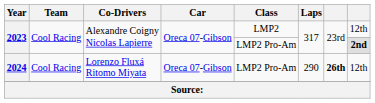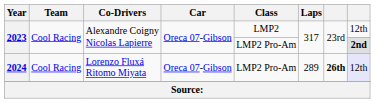 <table class="wikitable" style="text-align:center; font-size:90%">
 <tr>
 <th>Year</th>
 <th>Team</th>
 <th>Co-Drivers</th>
 <th>Car</th>
 <th>Class</th>
 <th>Laps</th>
 <th></th>
 <th></th>
 </tr>
 <tr>
 <th rowspan="2"><a href='#'>2023</a></th>
 <td align="left" rowspan="2" nowrap> <a href='#'>Cool Racing</a></td>
 <td align="left" rowspan="2" nowrap> Alexandre Coigny<br> <a href='#'>Nicolas Lapierre</a></td>
 <td align="left" rowspan="2" nowrap><a href='#'>Oreca 07</a>-<a href='#'>Gibson</a></td>
 <td>LMP2</td>
 <td rowspan="2">317</td>
 <td rowspan="2">23rd</td>
 <td>12th</td>
 </tr>
 <tr>
 <td>LMP2 Pro-Am</td>
 <td style="background:#DFDFDF;"><strong>2nd</strong></td>
 </tr>
 <tr>
 <th><a href='#'>2024</a></th>
 <td align="left" nowrap> <a href='#'>Cool Racing</a></td>
 <td align="left" nowrap> <a href='#'>Lorenzo Fluxá</a><br> <a href='#'>Ritomo Miyata</a></td>
 <td align="left" nowrap><a href='#'>Oreca 07</a>-<a href='#'>Gibson</a></td>
 <td>LMP2 Pro-Am</td>
-<td>290</td>
+<td>289</td>
 <td><strong>26th</strong></td>
-<td>12th</td>
+<td style="background: lavender;">12th</td>
 </tr>
 <tr>
 </tr>
 <tr>
 <th colspan="8">Source:</th>
 </tr>
 </table>
